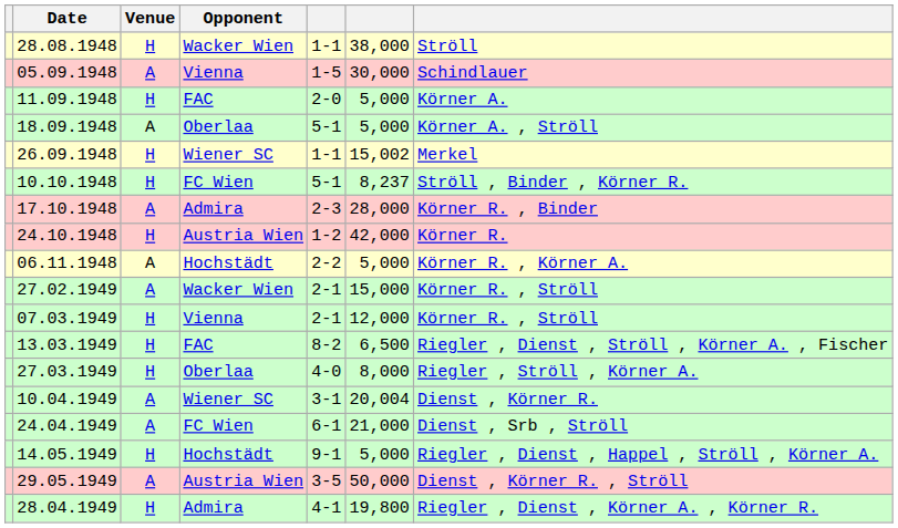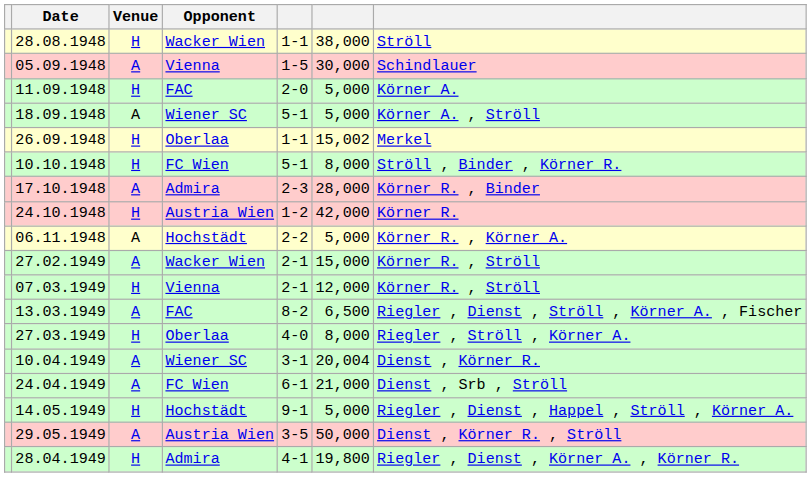 <table class="wikitable" Style="text-align: center">
 <tr>
 <th></th>
 <th>Date</th>
 <th>Venue</th>
 <th>Opponent</th>
 <th></th>
 <th></th>
 <th></th>
 </tr>
 <tr style="background:#ffc">
 <td></td>
 <td>28.08.1948</td>
 <td><a href='#'>H</a></td>
 <td align="left"><a href='#'>Wacker Wien</a></td>
 <td>1-1</td>
 <td align="right">38,000</td>
 <td align="left"><a href='#'>Ströll</a> </td>
 </tr>
 <tr style="background:#fcc">
 <td></td>
 <td>05.09.1948</td>
 <td><a href='#'>A</a></td>
 <td align="left"><a href='#'>Vienna</a></td>
 <td>1-5</td>
 <td align="right">30,000</td>
 <td align="left"><a href='#'>Schindlauer</a> </td>
 </tr>
 <tr style="background:#cfc">
 <td></td>
 <td>11.09.1948</td>
 <td><a href='#'>H</a></td>
 <td align="left"><a href='#'>FAC</a></td>
 <td>2-0</td>
 <td align="right">5,000</td>
 <td align="left"><a href='#'>Körner A.</a>  </td>
 </tr>
 <tr style="background:#cfc">
 <td></td>
 <td>18.09.1948</td>
 <td>A</td>
-<td align="left"><a href='#'>Oberlaa</a></td>
+<td align="left"><a href='#'>Wiener SC</a></td>
 <td>5-1</td>
 <td align="right">5,000</td>
 <td align="left"><a href='#'>Körner A.</a> , <a href='#'>Ströll</a>    </td>
 </tr>
 <tr style="background:#ffc">
 <td></td>
 <td>26.09.1948</td>
 <td><a href='#'>H</a></td>
-<td align="left"><a href='#'>Wiener SC</a></td>
+<td align="left"><a href='#'>Oberlaa</a></td>
 <td>1-1</td>
 <td align="right">15,002</td>
 <td align="left"><a href='#'>Merkel</a> </td>
 </tr>
 <tr style="background:#cfc">
 <td></td>
 <td>10.10.1948</td>
 <td><a href='#'>H</a></td>
 <td align="left"><a href='#'>FC Wien</a></td>
 <td>5-1</td>
-<td align="right">8,237</td>
+<td align="right">8,000</td>
 <td align="left"><a href='#'>Ströll</a>   , <a href='#'>Binder</a> , <a href='#'>Körner R.</a> </td>
 </tr>
 <tr style="background:#fcc">
 <td></td>
 <td>17.10.1948</td>
 <td><a href='#'>A</a></td>
 <td align="left"><a href='#'>Admira</a></td>
 <td>2-3</td>
 <td align="right">28,000</td>
 <td align="left"><a href='#'>Körner R.</a> , <a href='#'>Binder</a> </td>
 </tr>
 <tr style="background:#fcc">
 <td></td>
 <td>24.10.1948</td>
 <td><a href='#'>H</a></td>
 <td align="left"><a href='#'>Austria Wien</a></td>
 <td>1-2</td>
 <td align="right">42,000</td>
 <td align="left"><a href='#'>Körner R.</a> </td>
 </tr>
 <tr style="background:#ffc">
 <td></td>
 <td>06.11.1948</td>
 <td>A</td>
 <td align="left"><a href='#'>Hochstädt</a></td>
 <td>2-2</td>
 <td align="right">5,000</td>
 <td align="left"><a href='#'>Körner R.</a> , <a href='#'>Körner A.</a> </td>
 </tr>
 <tr style="background:#cfc">
 <td></td>
 <td>27.02.1949</td>
 <td><a href='#'>A</a></td>
 <td align="left"><a href='#'>Wacker Wien</a></td>
 <td>2-1</td>
 <td align="right">15,000</td>
 <td align="left"><a href='#'>Körner R.</a> , <a href='#'>Ströll</a> </td>
 </tr>
 <tr style="background:#cfc">
 <td></td>
 <td>07.03.1949</td>
 <td><a href='#'>H</a></td>
 <td align="left"><a href='#'>Vienna</a></td>
 <td>2-1</td>
 <td align="right">12,000</td>
 <td align="left"><a href='#'>Körner R.</a> , <a href='#'>Ströll</a> </td>
 </tr>
 <tr style="background:#cfc">
 <td></td>
 <td>13.03.1949</td>
-<td><a href='#'>H</a></td>
+<td><a href='#'>A</a></td>
 <td align="left"><a href='#'>FAC</a></td>
 <td>8-2</td>
 <td align="right">6,500</td>
 <td align="left"><a href='#'>Riegler</a> , <a href='#'>Dienst</a>  , <a href='#'>Ströll</a> , <a href='#'>Körner A.</a>   , Fischer </td>
 </tr>
 <tr style="background:#cfc">
 <td></td>
 <td>27.03.1949</td>
 <td><a href='#'>H</a></td>
 <td align="left"><a href='#'>Oberlaa</a></td>
 <td>4-0</td>
 <td align="right">8,000</td>
 <td align="left"><a href='#'>Riegler</a>  , <a href='#'>Ströll</a> , <a href='#'>Körner A.</a> </td>
 </tr>
 <tr style="background:#cfc">
 <td></td>
 <td>10.04.1949</td>
 <td><a href='#'>A</a></td>
 <td align="left"><a href='#'>Wiener SC</a></td>
 <td>3-1</td>
 <td align="right">20,004</td>
 <td align="left"><a href='#'>Dienst</a>  , <a href='#'>Körner R.</a> </td>
 </tr>
 <tr style="background:#cfc">
 <td></td>
 <td>24.04.1949</td>
 <td><a href='#'>A</a></td>
 <td align="left"><a href='#'>FC Wien</a></td>
 <td>6-1</td>
 <td align="right">21,000</td>
 <td align="left"><a href='#'>Dienst</a>    , Srb , <a href='#'>Ströll</a> </td>
 </tr>
 <tr style="background:#cfc">
 <td></td>
 <td>14.05.1949</td>
 <td><a href='#'>H</a></td>
 <td align="left"><a href='#'>Hochstädt</a></td>
 <td>9-1</td>
 <td align="right">5,000</td>
 <td align="left"><a href='#'>Riegler</a>    , <a href='#'>Dienst</a>  , <a href='#'>Happel</a> , <a href='#'>Ströll</a> , <a href='#'>Körner A.</a> </td>
 </tr>
 <tr style="background:#fcc">
 <td></td>
 <td>29.05.1949</td>
 <td><a href='#'>A</a></td>
 <td align="left"><a href='#'>Austria Wien</a></td>
 <td>3-5</td>
 <td align="right">50,000</td>
 <td align="left"><a href='#'>Dienst</a> , <a href='#'>Körner R.</a> , <a href='#'>Ströll</a> </td>
 </tr>
 <tr style="background:#cfc">
 <td></td>
 <td>28.04.1949</td>
 <td><a href='#'>H</a></td>
 <td align="left"><a href='#'>Admira</a></td>
 <td>4-1</td>
 <td align="right">19,800</td>
 <td align="left"><a href='#'>Riegler</a> , <a href='#'>Dienst</a> , <a href='#'>Körner A.</a> , <a href='#'>Körner R.</a> </td>
 </tr>
 </table>
